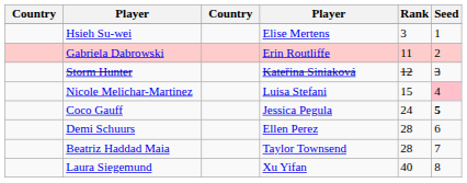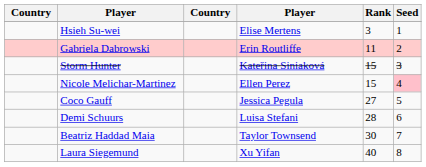 <table class="sortable wikitable">
 <tr>
 <th width="70">Country</th>
 <th width="175">Player</th>
 <th width="70">Country</th>
 <th width="175">Player</th>
 <th>Rank</th>
 <th>Seed</th>
 </tr>
 <tr>
 </tr>
 <tr>
 <td></td>
 <td><a href='#'>Hsieh Su-wei</a></td>
 <td></td>
 <td><a href='#'>Elise Mertens</a></td>
 <td>3</td>
 <td>1</td>
 </tr>
 <tr bgcolor=#fcc>
 <td></td>
 <td><a href='#'>Gabriela Dabrowski</a></td>
 <td></td>
 <td><a href='#'>Erin Routliffe</a></td>
 <td>11</td>
 <td>2</td>
 </tr>
 <tr>
 <td><s></s></td>
 <td><s><a href='#'>Storm Hunter</a></s></td>
 <td><s></s></td>
 <td><s><a href='#'>Kateřina Siniaková</a></s></td>
-<td><s>12</s></td>
+<td><s>15</s></td>
 <td><s>3</s></td>
 </tr>
 <tr>
 <td></td>
 <td><a href='#'>Nicole Melichar-Martinez</a></td>
 <td></td>
-<td><a href='#'>Luisa Stefani</a></td>
+<td><a href='#'>Ellen Perez</a></td>
 <td>15</td>
 <td style="background: pink;">4</td>
 </tr>
 <tr>
 <td></td>
 <td><a href='#'>Coco Gauff</a></td>
 <td></td>
 <td><a href='#'>Jessica Pegula</a></td>
-<td>24</td>
-<td><strong>5</strong></td>
+<td>27</td>
+<td>5</td>
 </tr>
 <tr>
 <td></td>
 <td><a href='#'>Demi Schuurs</a></td>
 <td></td>
-<td><a href='#'>Ellen Perez</a></td>
+<td><a href='#'>Luisa Stefani</a></td>
 <td>28</td>
 <td>6</td>
 </tr>
 <tr>
 <td></td>
 <td><a href='#'>Beatriz Haddad Maia</a></td>
 <td></td>
 <td><a href='#'>Taylor Townsend</a></td>
-<td>28</td>
+<td>30</td>
 <td>7</td>
 </tr>
 <tr>
 <td></td>
 <td><a href='#'>Laura Siegemund</a></td>
 <td></td>
 <td><a href='#'>Xu Yifan</a></td>
 <td>40</td>
 <td>8</td>
 </tr>
 </table>
